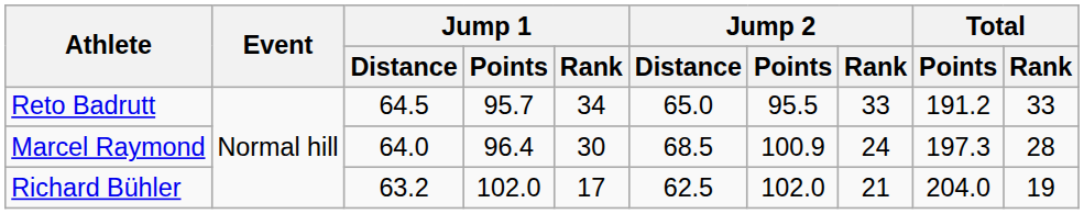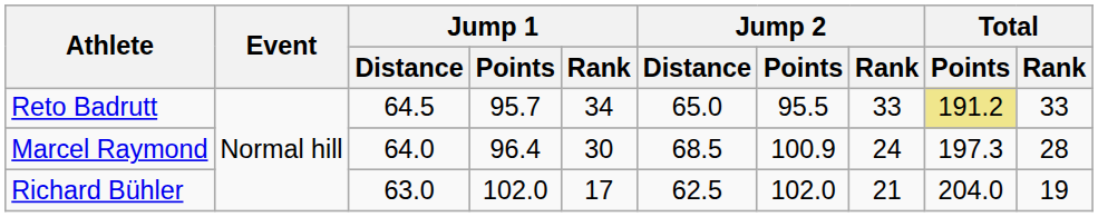 <table class="wikitable" style="font-size:90%">
 <tr>
 <th rowspan="2">Athlete</th>
 <th rowspan="2">Event</th>
 <th colspan="3">Jump 1</th>
 <th colspan="3">Jump 2</th>
 <th colspan="2">Total</th>
 </tr>
 <tr>
 <th>Distance</th>
 <th>Points</th>
 <th>Rank</th>
 <th>Distance</th>
 <th>Points</th>
 <th>Rank</th>
 <th>Points</th>
 <th>Rank</th>
 </tr>
 <tr>
 <td><a href='#'>Reto Badrutt</a></td>
 <td rowspan="3">Normal hill</td>
 <td align="center">64.5</td>
 <td align="center">95.7</td>
 <td align="center">34</td>
 <td align="center">65.0</td>
 <td align="center">95.5</td>
 <td align="center">33</td>
-<td align="center">191.2</td>
+<td align="center" style="background: khaki;">191.2</td>
 <td align="center">33</td>
 </tr>
 <tr>
 <td><a href='#'>Marcel Raymond</a></td>
 <td align="center">64.0</td>
 <td align="center">96.4</td>
 <td align="center">30</td>
 <td align="center">68.5</td>
 <td align="center">100.9</td>
 <td align="center">24</td>
 <td align="center">197.3</td>
 <td align="center">28</td>
 </tr>
 <tr>
 <td><a href='#'>Richard Bühler</a></td>
-<td align="center">63.2</td>
+<td align="center">63.0</td>
 <td align="center">102.0</td>
 <td align="center">17</td>
 <td align="center">62.5</td>
 <td align="center">102.0</td>
 <td align="center">21</td>
 <td align="center">204.0</td>
 <td align="center">19</td>
 </tr>
 </table>
